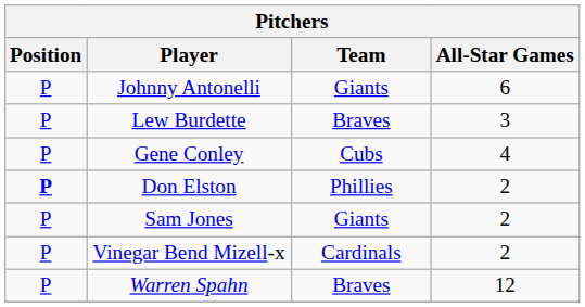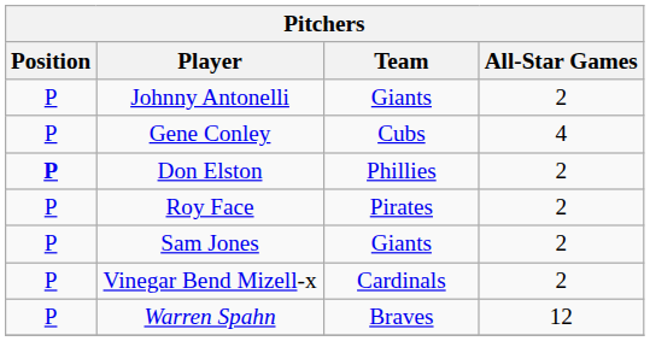 <table class="wikitable" style="font-size: 100%; text-align:right;">
 <tr>
 <th colspan="4">Pitchers</th>
 </tr>
 <tr>
 <th>Position</th>
 <th width="150">Player</th>
 <th width="100">Team</th>
 <th>All-Star Games</th>
 </tr>
 <tr>
 <td align="center"><a href='#'>P</a></td>
 <td align="center"><a href='#'>Johnny Antonelli</a></td>
 <td align="center"><a href='#'>Giants</a></td>
-<td align="center">6</td>
-</tr>
-<tr>
-<td align="center"><a href='#'>P</a></td>
-<td align="center"><a href='#'>Lew Burdette</a></td>
-<td align="center"><a href='#'>Braves</a></td>
-<td align="center">3</td>
+<td align="center">2</td>
 </tr>
 <tr>
 <td align="center"><a href='#'>P</a></td>
 <td align="center"><a href='#'>Gene Conley</a></td>
 <td align="center"><a href='#'>Cubs</a></td>
 <td align="center">4</td>
 </tr>
 <tr>
 <td align="center"><strong><a href='#'>P</a></strong></td>
 <td align="center"><a href='#'>Don Elston</a></td>
 <td align="center"><a href='#'>Phillies</a></td>
+<td align="center">2</td>
+</tr>
+<tr>
+<td align="center"><a href='#'>P</a></td>
+<td align="center"><a href='#'>Roy Face</a></td>
+<td align="center"><a href='#'>Pirates</a></td>
 <td align="center">2</td>
 </tr>
 <tr>
 <td align="center"><a href='#'>P</a></td>
 <td align="center"><a href='#'>Sam Jones</a></td>
 <td align="center"><a href='#'>Giants</a></td>
 <td align="center">2</td>
 </tr>
 <tr>
 <td align="center"><a href='#'>P</a></td>
 <td align="center"><a href='#'>Vinegar Bend Mizell</a>-x</td>
 <td align="center"><a href='#'>Cardinals</a></td>
 <td align="center">2</td>
 </tr>
 <tr>
 <td align="center"><a href='#'>P</a></td>
 <td align="center"><em><a href='#'>Warren Spahn</a></em></td>
 <td align="center"><a href='#'>Braves</a></td>
 <td align="center">12</td>
 </tr>
 <tr>
 </tr>
 </table>
